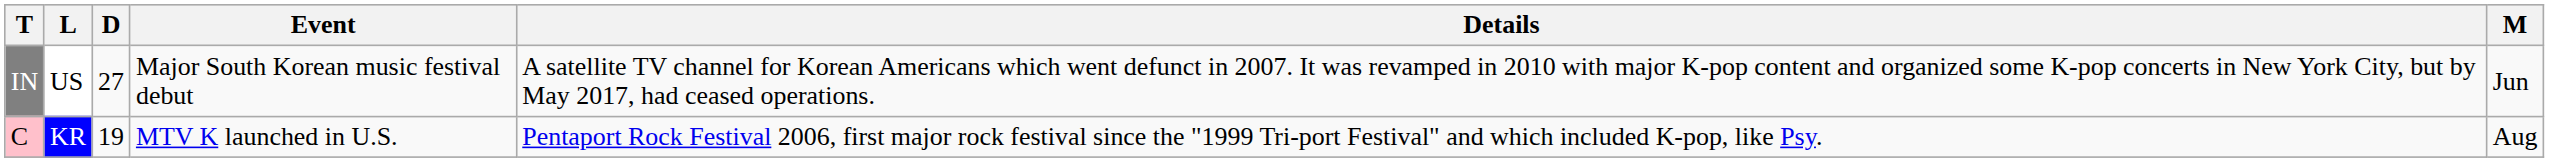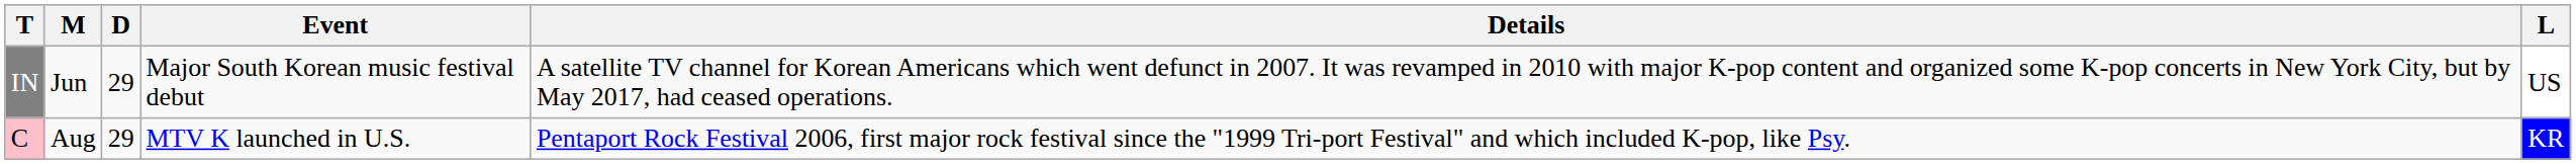 <table class="wikitable">
 <tr>
 <th>T</th>
-<th>L</th>
+<th>M</th>
 <th>D</th>
 <th>Event</th>
 <th>Details</th>
-<th>M</th>
+<th>L</th>
 </tr>
 <tr>
 <td style="background:gray; color:white">IN</td>
-<td style="background:white">US</td>
-<td>27</td>
+<td>Jun</td>
+<td>29</td>
 <td>Major South Korean music festival debut</td>
 <td>A satellite TV channel for Korean Americans which went defunct in 2007. It was revamped in 2010 with major K-pop content and organized some K-pop concerts in New York City, but by May 2017, had ceased operations.</td>
-<td>Jun</td>
+<td style="background:white">US</td>
 </tr>
 <tr>
 <td style="background:pink">C</td>
-<td style="background:blue; color:white">KR</td>
-<td>19</td>
+<td>Aug</td>
+<td>29</td>
 <td><a href='#'>MTV K</a> launched in U.S.</td>
 <td><a href='#'>Pentaport Rock Festival</a> 2006, first major rock festival since the "1999 Tri-port Festival" and which included K-pop, like <a href='#'>Psy</a>.</td>
-<td>Aug</td>
+<td style="background:blue; color:white">KR</td>
 </tr>
 </table>
